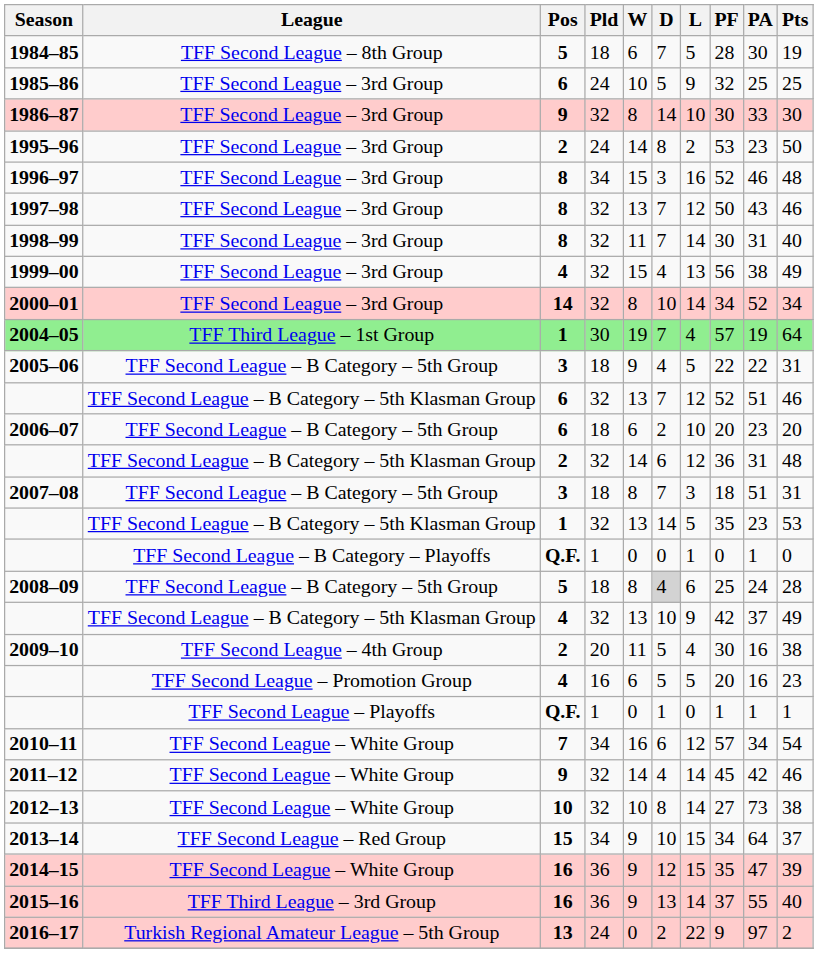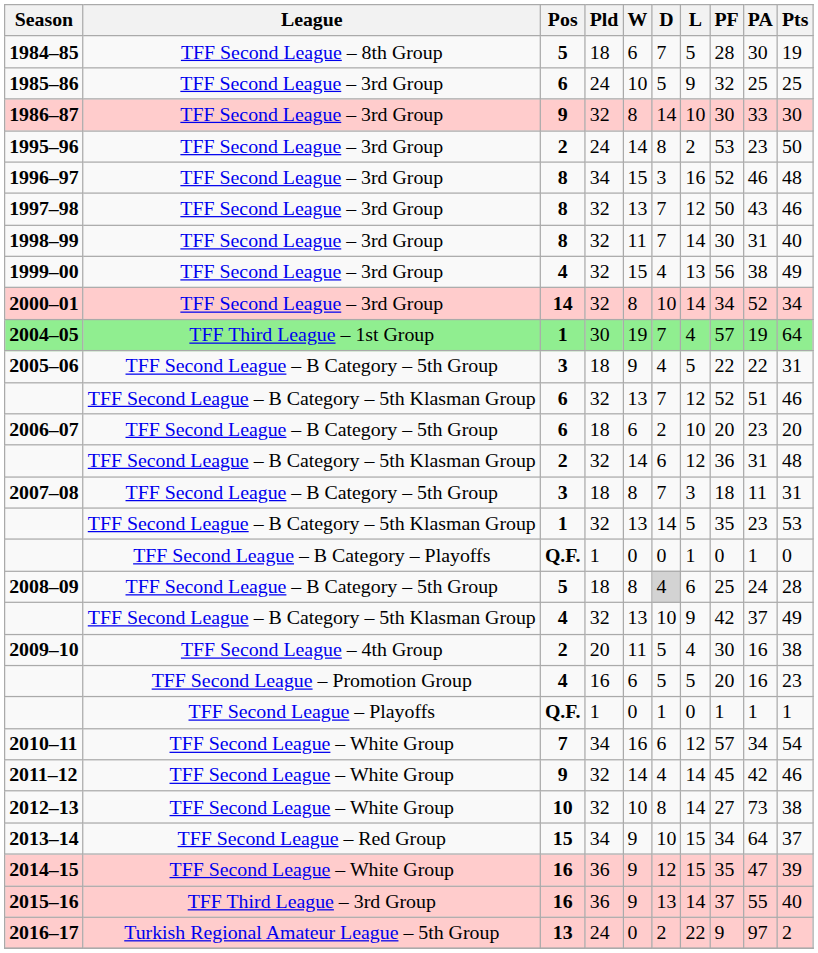 <table class="wikitable">
 <tr>
 <th>Season</th>
 <th>League</th>
 <th>Pos</th>
 <th>Pld</th>
 <th>W</th>
 <th>D</th>
 <th>L</th>
 <th>PF</th>
 <th>PA</th>
 <th>Pts</th>
 </tr>
 <tr>
 <td><strong>1984–85</strong></td>
 <td style="text-align:center;"><a href='#'>TFF Second League</a> – 8th Group</td>
 <td style="text-align:center;"><strong>5</strong></td>
 <td>18</td>
 <td>6</td>
 <td>7</td>
 <td>5</td>
 <td>28</td>
 <td>30</td>
 <td>19</td>
 </tr>
 <tr>
 <td><strong>1985–86</strong></td>
 <td style="text-align:center;"><a href='#'>TFF Second League</a> – 3rd Group</td>
 <td style="text-align:center;"><strong>6</strong></td>
 <td>24</td>
 <td>10</td>
 <td>5</td>
 <td>9</td>
 <td>32</td>
 <td>25</td>
 <td>25</td>
 </tr>
 <tr style="background-color: #FFCCCC;">
 <td><strong>1986–87</strong></td>
 <td style="text-align:center;"><a href='#'>TFF Second League</a> – 3rd Group</td>
 <td style="text-align:center;"><strong>9</strong></td>
 <td>32</td>
 <td>8</td>
 <td>14</td>
 <td>10</td>
 <td>30</td>
 <td>33</td>
 <td>30</td>
 </tr>
 <tr>
 <td><strong>1995–96</strong></td>
 <td style="text-align:center;"><a href='#'>TFF Second League</a> – 3rd Group</td>
 <td style="text-align:center;"><strong>2</strong></td>
 <td>24</td>
 <td>14</td>
 <td>8</td>
 <td>2</td>
 <td>53</td>
 <td>23</td>
 <td>50</td>
 </tr>
 <tr>
 <td><strong>1996–97</strong></td>
 <td style="text-align:center;"><a href='#'>TFF Second League</a> – 3rd Group</td>
 <td style="text-align:center;"><strong>8</strong></td>
 <td>34</td>
 <td>15</td>
 <td>3</td>
 <td>16</td>
 <td>52</td>
 <td>46</td>
 <td>48</td>
 </tr>
 <tr>
 <td><strong>1997–98</strong></td>
 <td style="text-align:center;"><a href='#'>TFF Second League</a> – 3rd Group</td>
 <td style="text-align:center;"><strong>8</strong></td>
 <td>32</td>
 <td>13</td>
 <td>7</td>
 <td>12</td>
 <td>50</td>
 <td>43</td>
 <td>46</td>
 </tr>
 <tr>
 <td><strong>1998–99</strong></td>
 <td style="text-align:center;"><a href='#'>TFF Second League</a> – 3rd Group</td>
 <td style="text-align:center;"><strong>8</strong></td>
 <td>32</td>
 <td>11</td>
 <td>7</td>
 <td>14</td>
 <td>30</td>
 <td>31</td>
 <td>40</td>
 </tr>
 <tr>
 <td><strong>1999–00</strong></td>
 <td style="text-align:center;"><a href='#'>TFF Second League</a> – 3rd Group</td>
 <td style="text-align:center;"><strong>4</strong></td>
 <td>32</td>
 <td>15</td>
 <td>4</td>
 <td>13</td>
 <td>56</td>
 <td>38</td>
 <td>49</td>
 </tr>
 <tr style="background-color: #FFCCCC;">
 <td><strong>2000–01</strong></td>
 <td style="text-align:center;"><a href='#'>TFF Second League</a> – 3rd Group</td>
 <td style="text-align:center;"><strong>14</strong></td>
 <td>32</td>
 <td>8</td>
 <td>10</td>
 <td>14</td>
 <td>34</td>
 <td>52</td>
 <td>34</td>
 </tr>
 <tr bgcolor=lightgreen>
 <td><strong>2004–05</strong></td>
 <td style="text-align:center;"><a href='#'>TFF Third League</a> – 1st Group</td>
 <td style="text-align:center;"><strong>1</strong></td>
 <td>30</td>
 <td>19</td>
 <td>7</td>
 <td>4</td>
 <td>57</td>
 <td>19</td>
 <td>64</td>
 </tr>
 <tr>
 <td><strong>2005–06</strong></td>
 <td style="text-align:center;"><a href='#'>TFF Second League</a> – B Category – 5th Group</td>
 <td style="text-align:center;"><strong>3</strong></td>
 <td>18</td>
 <td>9</td>
 <td>4</td>
 <td>5</td>
 <td>22</td>
 <td>22</td>
 <td>31</td>
 </tr>
 <tr>
 <td></td>
 <td style="text-align:center;"><a href='#'>TFF Second League</a> – B Category – 5th Klasman Group</td>
 <td style="text-align:center;"><strong>6</strong></td>
 <td>32</td>
 <td>13</td>
 <td>7</td>
 <td>12</td>
 <td>52</td>
 <td>51</td>
 <td>46</td>
 </tr>
 <tr>
 <td><strong>2006–07</strong></td>
 <td style="text-align:center;"><a href='#'>TFF Second League</a> – B Category – 5th Group</td>
 <td style="text-align:center;"><strong>6</strong></td>
 <td>18</td>
 <td>6</td>
 <td>2</td>
 <td>10</td>
 <td>20</td>
 <td>23</td>
 <td>20</td>
 </tr>
 <tr>
 <td></td>
 <td style="text-align:center;"><a href='#'>TFF Second League</a> – B Category – 5th Klasman Group</td>
 <td style="text-align:center;"><strong>2</strong></td>
 <td>32</td>
 <td>14</td>
 <td>6</td>
 <td>12</td>
 <td>36</td>
 <td>31</td>
 <td>48</td>
 </tr>
 <tr>
 <td><strong>2007–08</strong></td>
 <td style="text-align:center;"><a href='#'>TFF Second League</a> – B Category – 5th Group</td>
 <td style="text-align:center;"><strong>3</strong></td>
 <td>18</td>
 <td>8</td>
 <td>7</td>
 <td>3</td>
 <td>18</td>
-<td>51</td>
+<td>11</td>
 <td>31</td>
 </tr>
 <tr>
 <td></td>
 <td style="text-align:center;"><a href='#'>TFF Second League</a> – B Category – 5th Klasman Group</td>
 <td style="text-align:center;"><strong>1</strong></td>
 <td>32</td>
 <td>13</td>
 <td>14</td>
 <td>5</td>
 <td>35</td>
 <td>23</td>
 <td>53</td>
 </tr>
 <tr>
 <td></td>
 <td style="text-align:center;"><a href='#'>TFF Second League</a> – B Category – Playoffs</td>
 <td style="text-align:center;"><strong>Q.F.</strong></td>
 <td>1</td>
 <td>0</td>
 <td>0</td>
 <td>1</td>
 <td>0</td>
 <td>1</td>
 <td>0</td>
 </tr>
 <tr>
 <td><strong>2008–09</strong></td>
 <td style="text-align:center;"><a href='#'>TFF Second League</a> – B Category – 5th Group</td>
 <td style="text-align:center;"><strong>5</strong></td>
 <td>18</td>
 <td>8</td>
 <td style="background: lightgrey;">4</td>
 <td>6</td>
 <td>25</td>
 <td>24</td>
 <td>28</td>
 </tr>
 <tr>
 <td></td>
 <td style="text-align:center;"><a href='#'>TFF Second League</a> – B Category – 5th Klasman Group</td>
 <td style="text-align:center;"><strong>4</strong></td>
 <td>32</td>
 <td>13</td>
 <td>10</td>
 <td>9</td>
 <td>42</td>
 <td>37</td>
 <td>49</td>
 </tr>
 <tr>
 <td><strong>2009–10</strong></td>
 <td style="text-align:center;"><a href='#'>TFF Second League</a> – 4th Group</td>
 <td style="text-align:center;"><strong>2</strong></td>
 <td>20</td>
 <td>11</td>
 <td>5</td>
 <td>4</td>
 <td>30</td>
 <td>16</td>
 <td>38</td>
 </tr>
 <tr>
 <td></td>
 <td style="text-align:center;"><a href='#'>TFF Second League</a> – Promotion Group</td>
 <td style="text-align:center;"><strong>4</strong></td>
 <td>16</td>
 <td>6</td>
 <td>5</td>
 <td>5</td>
 <td>20</td>
 <td>16</td>
 <td>23</td>
 </tr>
 <tr>
 <td></td>
 <td style="text-align:center;"><a href='#'>TFF Second League</a> – Playoffs</td>
 <td style="text-align:center;"><strong>Q.F.</strong></td>
 <td>1</td>
 <td>0</td>
 <td>1</td>
 <td>0</td>
 <td>1</td>
 <td>1</td>
 <td>1</td>
 </tr>
 <tr>
 <td><strong>2010–11</strong></td>
 <td style="text-align:center;"><a href='#'>TFF Second League</a> – White Group</td>
 <td style="text-align:center;"><strong>7</strong></td>
 <td>34</td>
 <td>16</td>
 <td>6</td>
 <td>12</td>
 <td>57</td>
 <td>34</td>
 <td>54</td>
 </tr>
 <tr>
 <td><strong>2011–12</strong></td>
 <td style="text-align:center;"><a href='#'>TFF Second League</a> – White Group</td>
 <td style="text-align:center;"><strong>9</strong></td>
 <td>32</td>
 <td>14</td>
 <td>4</td>
 <td>14</td>
 <td>45</td>
 <td>42</td>
 <td>46</td>
 </tr>
 <tr>
 <td><strong>2012–13</strong></td>
 <td style="text-align:center;"><a href='#'>TFF Second League</a> – White Group</td>
 <td style="text-align:center;"><strong>10</strong></td>
 <td>32</td>
 <td>10</td>
 <td>8</td>
 <td>14</td>
 <td>27</td>
 <td>73</td>
 <td>38</td>
 </tr>
 <tr>
 <td><strong>2013–14</strong></td>
 <td style="text-align:center;"><a href='#'>TFF Second League</a> – Red Group</td>
 <td style="text-align:center;"><strong>15</strong></td>
 <td>34</td>
 <td>9</td>
 <td>10</td>
 <td>15</td>
 <td>34</td>
 <td>64</td>
 <td>37</td>
 </tr>
 <tr style="background-color: #FFCCCC;">
 <td><strong>2014–15</strong></td>
 <td style="text-align:center;"><a href='#'>TFF Second League</a> – White Group</td>
 <td style="text-align:center;"><strong>16</strong></td>
 <td>36</td>
 <td>9</td>
 <td>12</td>
 <td>15</td>
 <td>35</td>
 <td>47</td>
 <td>39</td>
 </tr>
 <tr style="background-color: #FFCCCC;">
 <td><strong>2015–16</strong></td>
 <td style="text-align:center;"><a href='#'>TFF Third League</a> – 3rd Group</td>
 <td style="text-align:center;"><strong>16</strong></td>
 <td>36</td>
 <td>9</td>
 <td>13</td>
 <td>14</td>
 <td>37</td>
 <td>55</td>
 <td>40</td>
 </tr>
 <tr style="background-color: #FFCCCC;">
 <td><strong>2016–17</strong></td>
 <td style="text-align:center;"><a href='#'>Turkish Regional Amateur League</a> – 5th Group</td>
 <td style="text-align:center;"><strong>13</strong></td>
 <td>24</td>
 <td>0</td>
 <td>2</td>
 <td>22</td>
 <td>9</td>
 <td>97</td>
 <td>2</td>
 </tr>
 <tr>
 </tr>
 </table>
